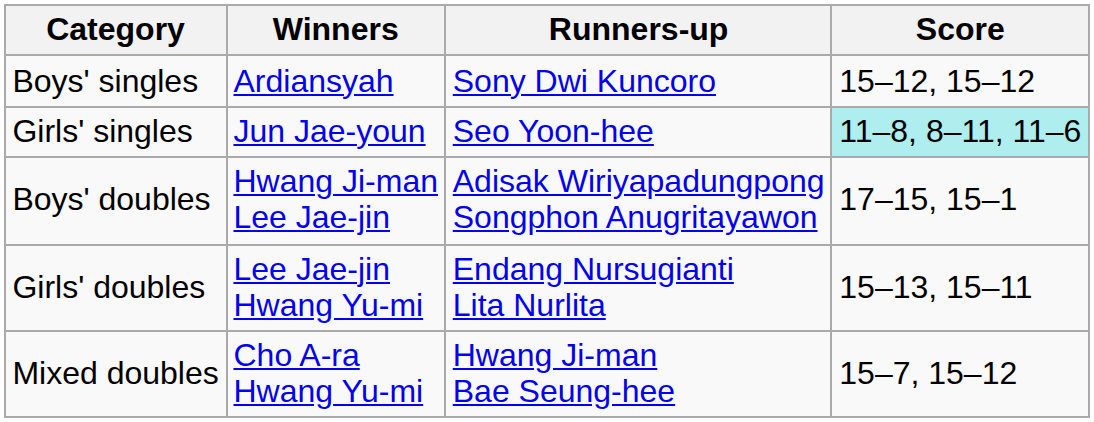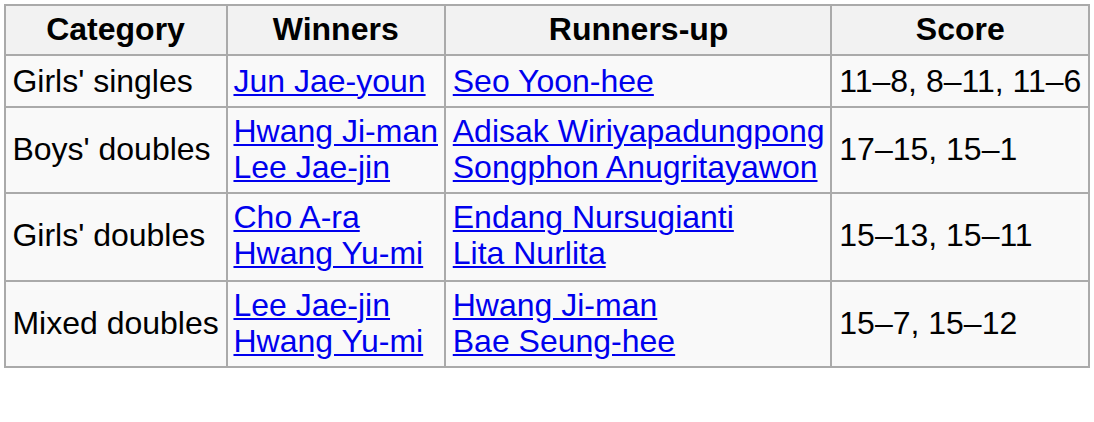 <table class=wikitable>
 <tr>
 <th>Category</th>
 <th>Winners</th>
 <th>Runners-up</th>
 <th>Score</th>
 </tr>
 <tr>
-<td>Boys' singles</td>
-<td> <a href='#'>Ardiansyah</a></td>
-<td> <a href='#'>Sony Dwi Kuncoro</a></td>
-<td>15–12, 15–12</td>
-</tr>
-<tr>
 <td>Girls' singles</td>
 <td> <a href='#'>Jun Jae-youn</a></td>
 <td> <a href='#'>Seo Yoon-hee</a></td>
-<td style="background: paleturquoise;">11–8, 8–11, 11–6</td>
+<td>11–8, 8–11, 11–6</td>
 </tr>
 <tr>
 <td>Boys' doubles</td>
 <td> <a href='#'>Hwang Ji-man</a> <br>  <a href='#'>Lee Jae-jin</a></td>
 <td> <a href='#'>Adisak Wiriyapadungpong</a> <br>  <a href='#'>Songphon Anugritayawon</a></td>
 <td>17–15, 15–1</td>
 </tr>
 <tr>
 <td>Girls' doubles</td>
-<td> <a href='#'>Lee Jae-jin</a> <br>  <a href='#'>Hwang Yu-mi</a></td>
+<td> <a href='#'>Cho A-ra</a> <br>  <a href='#'>Hwang Yu-mi</a></td>
 <td> <a href='#'>Endang Nursugianti</a> <br>  <a href='#'>Lita Nurlita</a></td>
 <td>15–13, 15–11</td>
 </tr>
 <tr>
 <td>Mixed doubles</td>
-<td> <a href='#'>Cho A-ra</a> <br>  <a href='#'>Hwang Yu-mi</a></td>
+<td> <a href='#'>Lee Jae-jin</a> <br>  <a href='#'>Hwang Yu-mi</a></td>
 <td> <a href='#'>Hwang Ji-man</a> <br>  <a href='#'>Bae Seung-hee</a></td>
 <td>15–7, 15–12</td>
 </tr>
 </table>
